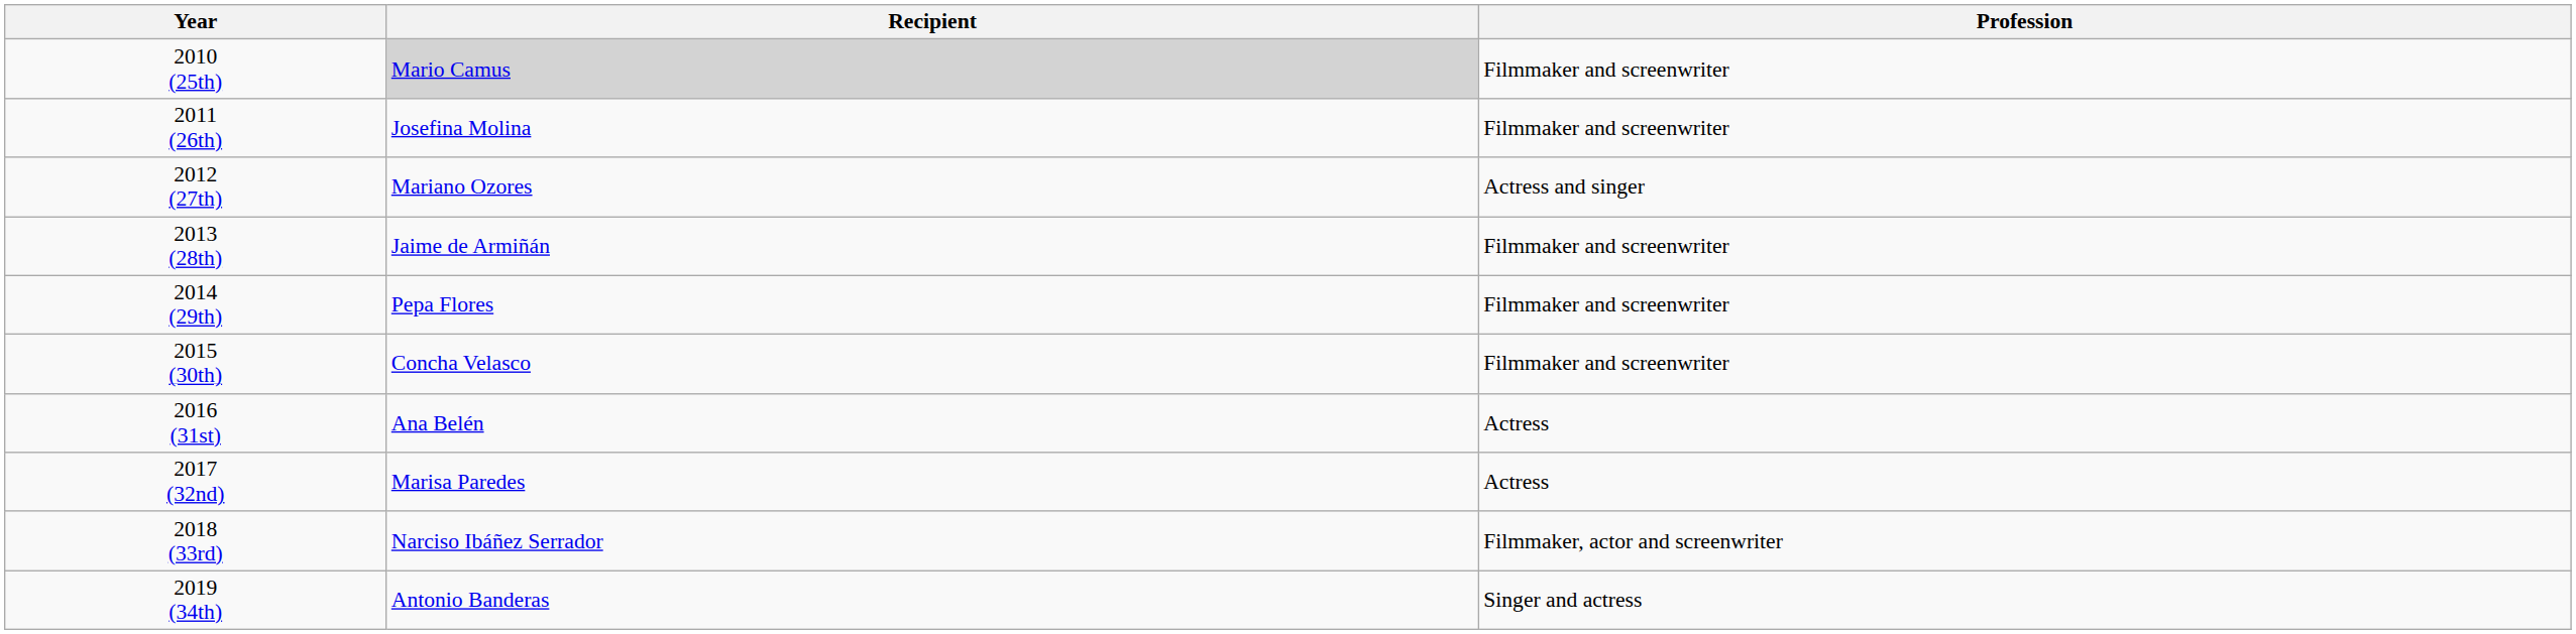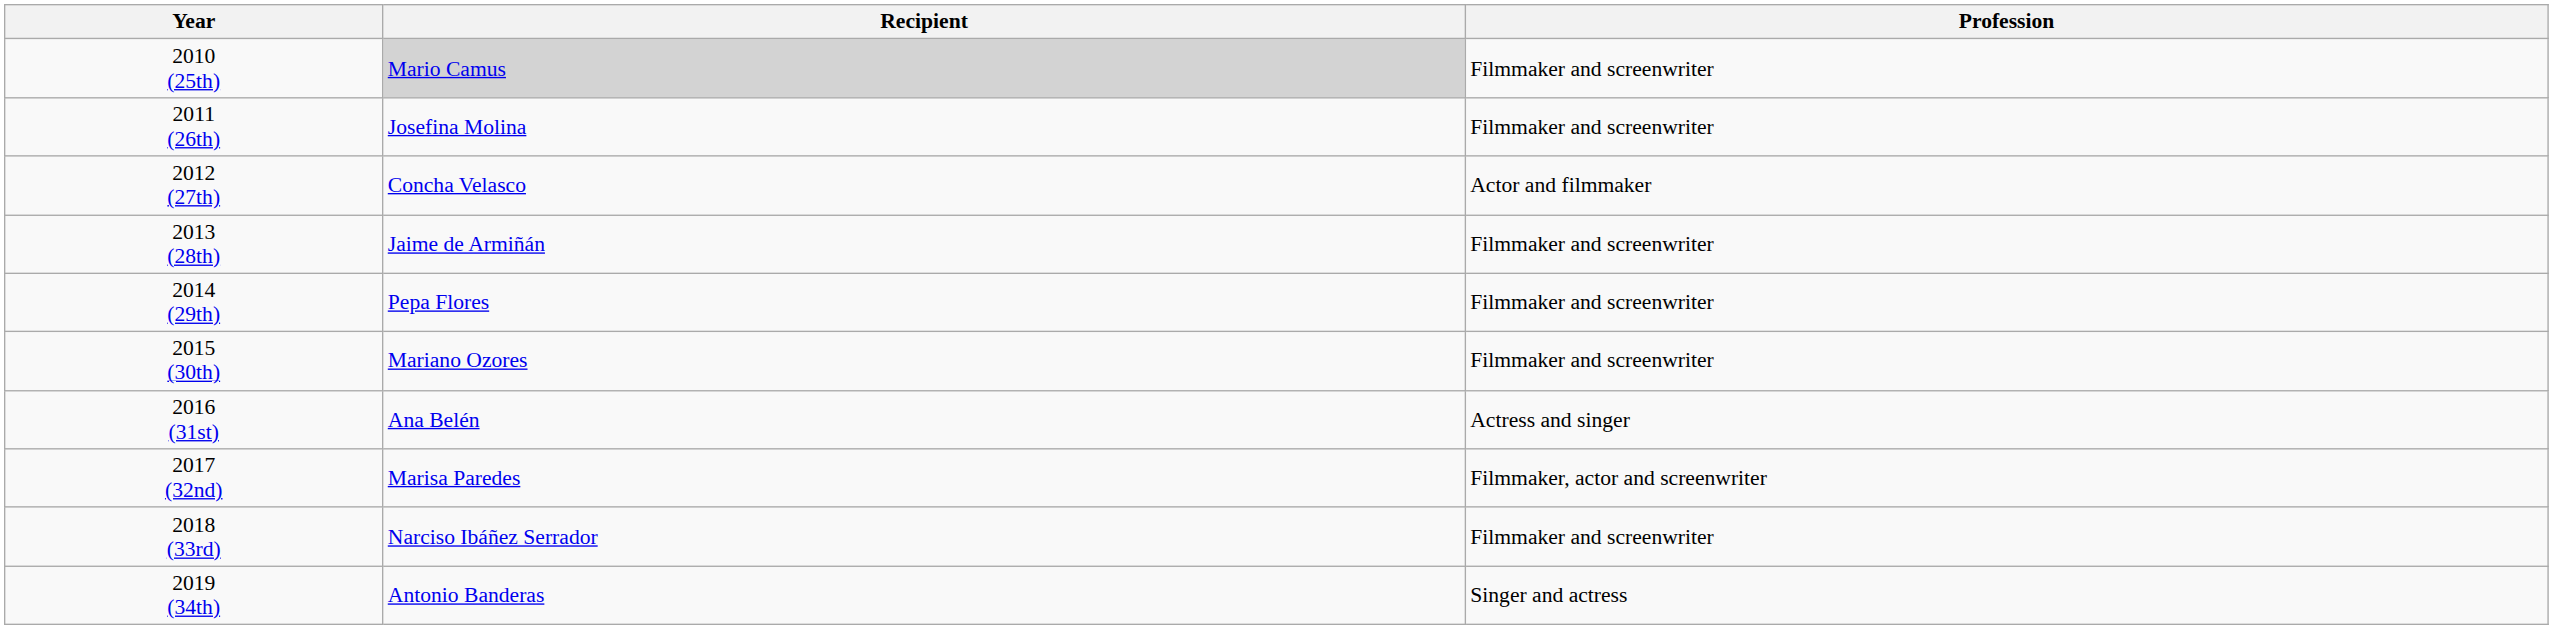 <table class="wikitable" width="95%" cellpadding="5">
 <tr>
 <th width="100"><strong>Year</strong></th>
 <th width="300"><strong>Recipient</strong></th>
 <th width="300"><strong>Profession</strong></th>
 </tr>
 <tr>
 <td style="text-align:center;">2010<br><a href='#'>(25th)</a></td>
 <td style="background: lightgrey;"><a href='#'>Mario Camus</a></td>
 <td>Filmmaker and screenwriter</td>
 </tr>
 <tr>
 <td style="text-align:center;">2011<br><a href='#'>(26th)</a></td>
 <td><a href='#'>Josefina Molina</a></td>
 <td>Filmmaker and screenwriter</td>
 </tr>
 <tr>
 <td style="text-align:center;">2012<br><a href='#'>(27th)</a></td>
-<td><a href='#'>Mariano Ozores</a></td>
-<td>Actress and singer</td>
+<td><a href='#'>Concha Velasco</a></td>
+<td>Actor and filmmaker</td>
 </tr>
 <tr>
 <td style="text-align:center;">2013<br><a href='#'>(28th)</a></td>
 <td><a href='#'>Jaime de Armiñán</a></td>
 <td>Filmmaker and screenwriter</td>
 </tr>
 <tr>
 <td style="text-align:center;">2014<br><a href='#'>(29th)</a></td>
 <td><a href='#'>Pepa Flores</a></td>
 <td>Filmmaker and screenwriter</td>
 </tr>
 <tr>
 <td style="text-align:center;">2015<br><a href='#'>(30th)</a></td>
-<td><a href='#'>Concha Velasco</a></td>
+<td><a href='#'>Mariano Ozores</a></td>
 <td>Filmmaker and screenwriter</td>
 </tr>
 <tr>
 <td style="text-align:center;">2016<br><a href='#'>(31st)</a></td>
 <td><a href='#'>Ana Belén</a></td>
-<td>Actress</td>
+<td>Actress and singer</td>
 </tr>
 <tr>
 <td style="text-align:center;">2017<br><a href='#'>(32nd)</a></td>
 <td><a href='#'>Marisa Paredes</a></td>
-<td>Actress</td>
+<td>Filmmaker, actor and screenwriter</td>
 </tr>
 <tr>
 <td style="text-align:center;">2018<br><a href='#'>(33rd)</a></td>
 <td><a href='#'>Narciso Ibáñez Serrador</a></td>
-<td>Filmmaker, actor and screenwriter</td>
+<td>Filmmaker and screenwriter</td>
 </tr>
 <tr>
 <td style="text-align:center;">2019<br><a href='#'>(34th)</a></td>
 <td><a href='#'>Antonio Banderas</a></td>
 <td>Singer and actress</td>
 </tr>
 </table>
